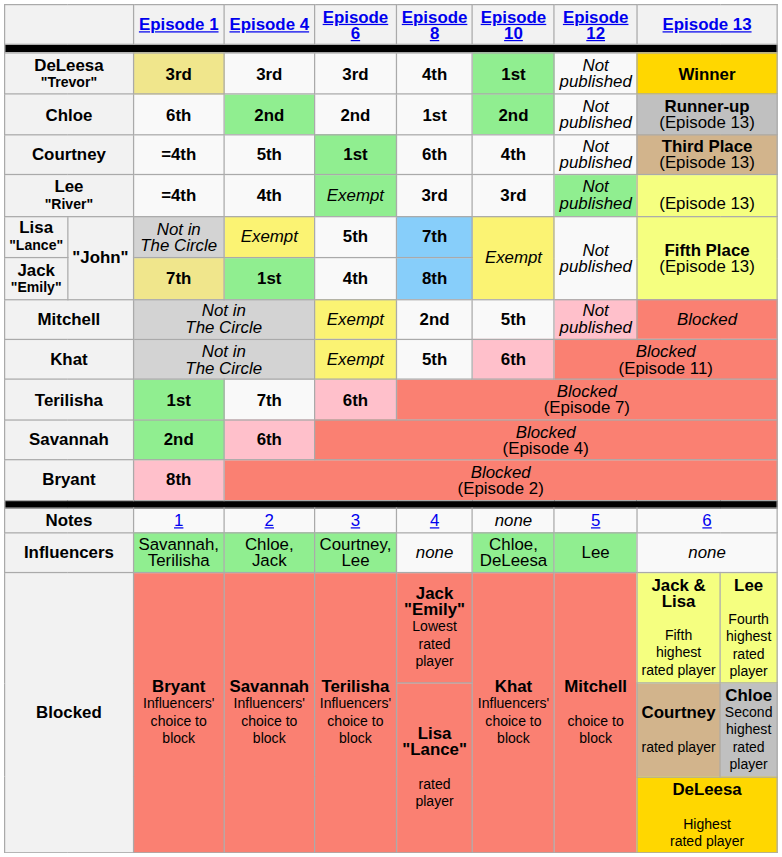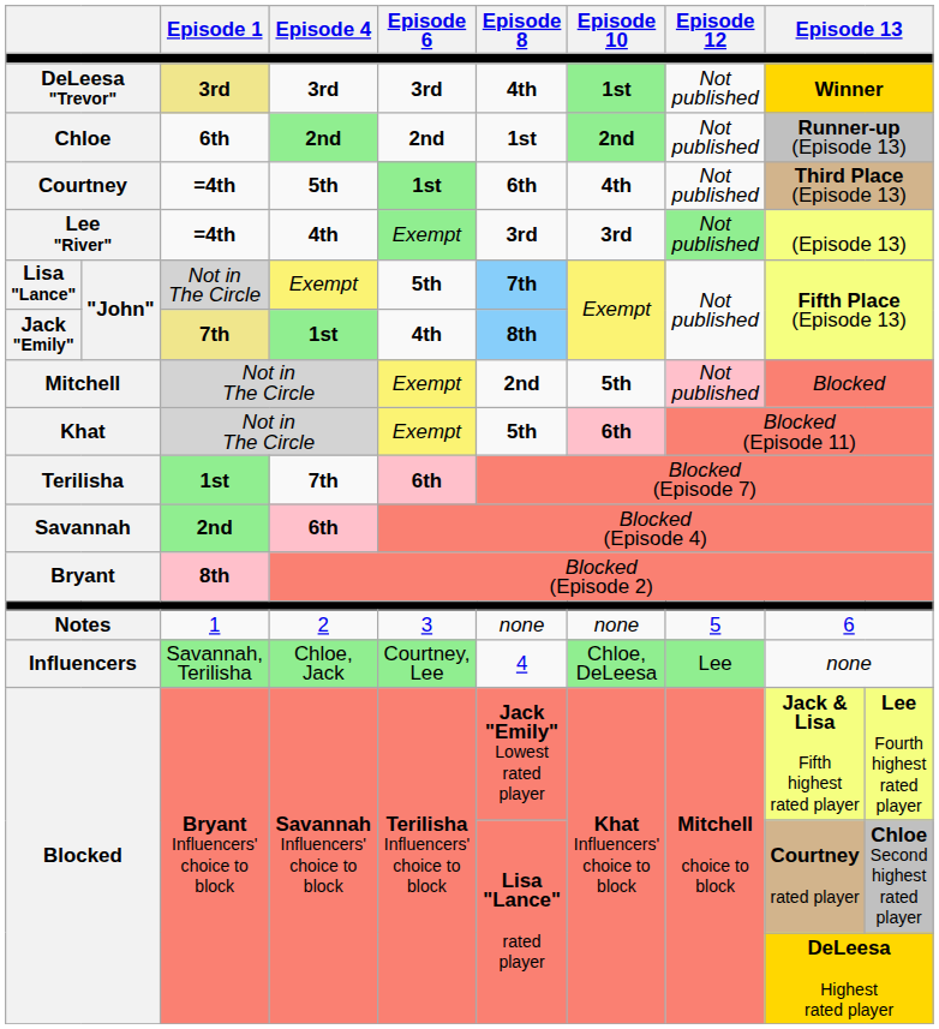 <table class="wikitable" style="text-align:center; line-height:13px; font-size:85%; width:100%;">
 <tr>
 <th colspan=2 style="width:7%;"></th>
 <th style="width:7%;"><a href='#'>Episode 1</a></th>
 <th style="width:7%;"><a href='#'>Episode 4</a></th>
 <th style="width:7%;"><a href='#'>Episode 6</a></th>
 <th style="width:7%;"><a href='#'>Episode 8</a></th>
 <th style="width:7%;"><a href='#'>Episode 10</a></th>
 <th style="width:7%;"><a href='#'>Episode 12</a></th>
 <th colspan="2" style="width:7%;"><a href='#'>Episode 13</a></th>
 </tr>
 <tr>
 <th style="background:#000" colspan="10"></th>
 </tr>
 <tr>
 <th colspan="2">DeLeesa<br><small>"Trevor"</small></th>
 <td style="background:khaki"><strong>3rd</strong></td>
 <td><strong>3rd</strong></td>
 <td><strong>3rd</strong></td>
 <td><strong>4th</strong></td>
 <td style="background:lightgreen;"><strong>1st</strong></td>
 <td><em>Not<br>published</em></td>
 <td colspan="2" style="background:gold;"><strong>Winner</strong><br></td>
 </tr>
 <tr>
 <th colspan="2">Chloe</th>
 <td><strong>6th</strong></td>
 <td style="background:lightgreen;"><strong>2nd</strong></td>
 <td><strong>2nd</strong></td>
 <td><strong>1st</strong></td>
 <td style="background:lightgreen;"><strong>2nd</strong></td>
 <td><em>Not<br>published</em></td>
 <td colspan="2" style="background:silver;"><strong>Runner-up</strong><br>(Episode 13)</td>
 </tr>
 <tr>
 <th colspan="2">Courtney</th>
 <td><strong>=4th</strong></td>
 <td><strong>5th</strong></td>
 <td style="background:lightgreen;"><strong>1st</strong></td>
 <td><strong>6th</strong></td>
 <td><strong>4th</strong></td>
 <td><em>Not<br>published</em></td>
 <td colspan="2" style="background:tan;"><strong>Third Place</strong><br>(Episode 13)</td>
 </tr>
 <tr>
 <th colspan=2>Lee<br><small>"River"</small></th>
 <td><strong>=4th</strong></td>
 <td><strong>4th</strong></td>
 <td style="background:lightgreen;"><em>Exempt</em></td>
 <td><strong>3rd</strong></td>
 <td><strong>3rd</strong></td>
 <td style="background:lightgreen;"><em>Not<br>published</em></td>
 <td colspan="2" style="background:#F5FF80;"><br>(Episode 13)</td>
 </tr>
 <tr>
 <th>Lisa<br><small>"Lance"</small></th>
 <th rowspan="2">"John"</th>
 <td bgcolor="lightgrey"><em>Not in<br>The Circle</em></td>
 <td style="background:#fbf373;"><em>Exempt</em></td>
 <td><strong>5th</strong></td>
 <td style="background:#87CEFA;"><strong>7th</strong></td>
 <td rowspan=2 style="background:#fbf373;"><em>Exempt</em></td>
 <td rowspan=2><em>Not<br>published</em></td>
 <td rowspan="2" colspan="2" style="background:#F5FF80;"><strong>Fifth Place</strong><br>(Episode 13)</td>
 </tr>
 <tr>
 <th>Jack<br><small>"Emily"</small></th>
 <td style="background:khaki"><strong>7th</strong></td>
 <td style="background:lightgreen;"><strong>1st</strong></td>
 <td><strong>4th</strong></td>
 <td style="background:#87CEFA;"><strong>8th</strong></td>
 </tr>
 <tr>
 <th colspan=2>Mitchell</th>
 <td colspan="2" bgcolor="lightgrey"><em>Not in<br>The Circle</em></td>
 <td style="background:#fbf373;"><em>Exempt</em></td>
 <td><strong>2nd</strong></td>
 <td><strong>5th</strong></td>
 <td style="background:pink;"><em>Not<br>published</em></td>
 <td colspan="2" style="background:salmon"><em>Blocked</em><br></td>
 </tr>
 <tr>
 <th colspan=2>Khat</th>
 <td colspan="2" bgcolor="lightgrey"><em>Not in<br>The Circle</em></td>
 <td style="background:#fbf373;"><em>Exempt</em></td>
 <td><strong>5th</strong></td>
 <td style="background:pink;"><strong>6th</strong></td>
 <td colspan="3" style="background:salmon"><em>Blocked</em><br>(Episode 11)</td>
 </tr>
 <tr>
 <th colspan=2>Terilisha</th>
 <td style="background:lightgreen;"><strong>1st</strong></td>
 <td><strong>7th</strong></td>
 <td style="background:pink;"><strong>6th</strong></td>
 <td colspan="5" style="background:salmon"><em>Blocked</em><br>(Episode 7)</td>
 </tr>
 <tr>
 <th colspan=2>Savannah</th>
 <td style="background:lightgreen;"><strong>2nd</strong></td>
 <td style="background:pink;"><strong>6th</strong></td>
 <td colspan="6" style="background:salmon"><em>Blocked</em><br>(Episode 4)</td>
 </tr>
 <tr>
 <th colspan=2>Bryant</th>
 <td style="background:pink;"><strong>8th</strong></td>
 <td colspan="7" style="background:salmon"><em>Blocked</em><br>(Episode 2)</td>
 </tr>
 <tr>
 <th style="background:#000" colspan="10"></th>
 </tr>
 <tr>
 <th colspan=2>Notes</th>
 <td><a href='#'>1</a></td>
 <td><a href='#'>2</a></td>
 <td><a href='#'>3</a></td>
-<td><a href='#'>4</a></td>
+<td><em>none</em></td>
 <td><em>none</em></td>
 <td><a href='#'>5</a></td>
 <td colspan="2"><a href='#'>6</a></td>
 </tr>
 <tr>
 <th colspan=2>Influencers</th>
 <td style="background:lightgreen;">Savannah,<br>Terilisha</td>
 <td style="background:lightgreen;">Chloe,<br>Jack</td>
 <td style="background:lightgreen;">Courtney,<br>Lee</td>
-<td><em>none</em></td>
+<td><a href='#'>4</a></td>
 <td style="background:lightgreen;">Chloe,<br>DeLeesa</td>
 <td style="background:lightgreen;">Lee</td>
 <td colspan="2"><em>none</em></td>
 </tr>
 <tr>
 <th rowspan=3 colspan=2>Blocked</th>
 <td rowspan=3 style="background:#FA8072"><strong>Bryant</strong><br><small>Influencers'<br>choice to block</small></td>
 <td rowspan=3 style="background:#FA8072"><strong>Savannah</strong><br><small>Influencers'<br>choice to block</small></td>
 <td rowspan=3 style="background:#FA8072"><strong>Terilisha</strong><br><small>Influencers'<br>choice to block</small></td>
 <td style="background:#FA8072"><strong>Jack <br> "Emily" </strong><br><small>Lowest<br>rated player</small></td>
 <td rowspan=3 style="background:#FA8072"><strong>Khat</strong><br><small>Influencers'<br>choice to block</small></td>
 <td rowspan=3 style="background:#FA8072"><strong>Mitchell</strong><br><small><br>choice to block</small></td>
 <td style="background:#F5FF80"><strong>Jack & Lisa<br><small></small></strong><br><small>Fifth highest<br>rated player</small></td>
 <td style="background:#F5FF80"><strong>Lee<br><small></small></strong><br><small>Fourth highest<br>rated player</small></td>
 </tr>
 <tr>
 <td rowspan=2 style="background:#FA8072"><strong>Lisa <br> "Lance"</strong><br><small><br>rated player</small></td>
 <td style="background:tan"><strong>Courtney</strong><br><small><br>rated player</small></td>
 <td style="background:silver"><strong>Chloe</strong><br><small>Second highest<br>rated player</small></td>
 </tr>
 <tr>
 <td style="background:gold" colspan="2"><strong>DeLeesa<br><small></small></strong><br><small>Highest<br>rated player</small></td>
 </tr>
 </table>
